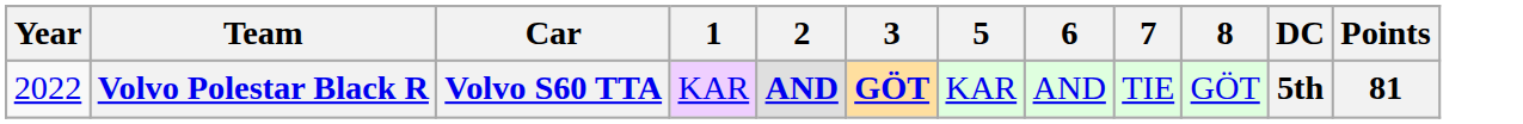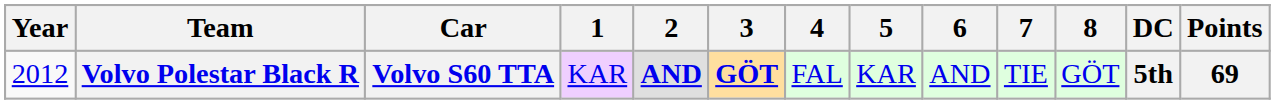 <table class="wikitable" style="text-align:center; font-size:85%">
 <tr>
 <th>Year</th>
 <th>Team</th>
 <th>Car</th>
 <th>1</th>
 <th>2</th>
 <th>3</th>
+<th>4</th>
 <th>5</th>
 <th>6</th>
 <th>7</th>
 <th>8</th>
 <th>DC</th>
 <th>Points</th>
 </tr>
 <tr>
-<td><a href='#'>2022</a></td>
+<td><a href='#'>2012</a></td>
 <th><a href='#'>Volvo Polestar Black R</a></th>
 <th><a href='#'>Volvo S60 TTA</a></th>
 <td style="background:#EFCFFF;"><a href='#'>KAR</a><br></td>
 <td style="background:#DFDFDF;"><strong><a href='#'>AND</a></strong><br></td>
 <td style="background:#FFDF9F;"><strong><a href='#'>GÖT</a><br></strong></td>
+<td style="background:#DFFFDF;"><a href='#'>FAL</a><br></td>
 <td style="background:#DFFFDF;"><a href='#'>KAR</a><br></td>
 <td style="background:#DFFFDF;"><a href='#'>AND</a><br></td>
 <td style="background:#DFFFDF;"><a href='#'>TIE</a><br></td>
 <td style="background:#DFFFDF;"><a href='#'>GÖT</a><br></td>
 <th>5th</th>
-<th>81</th>
+<th>69</th>
 </tr>
 </table>
